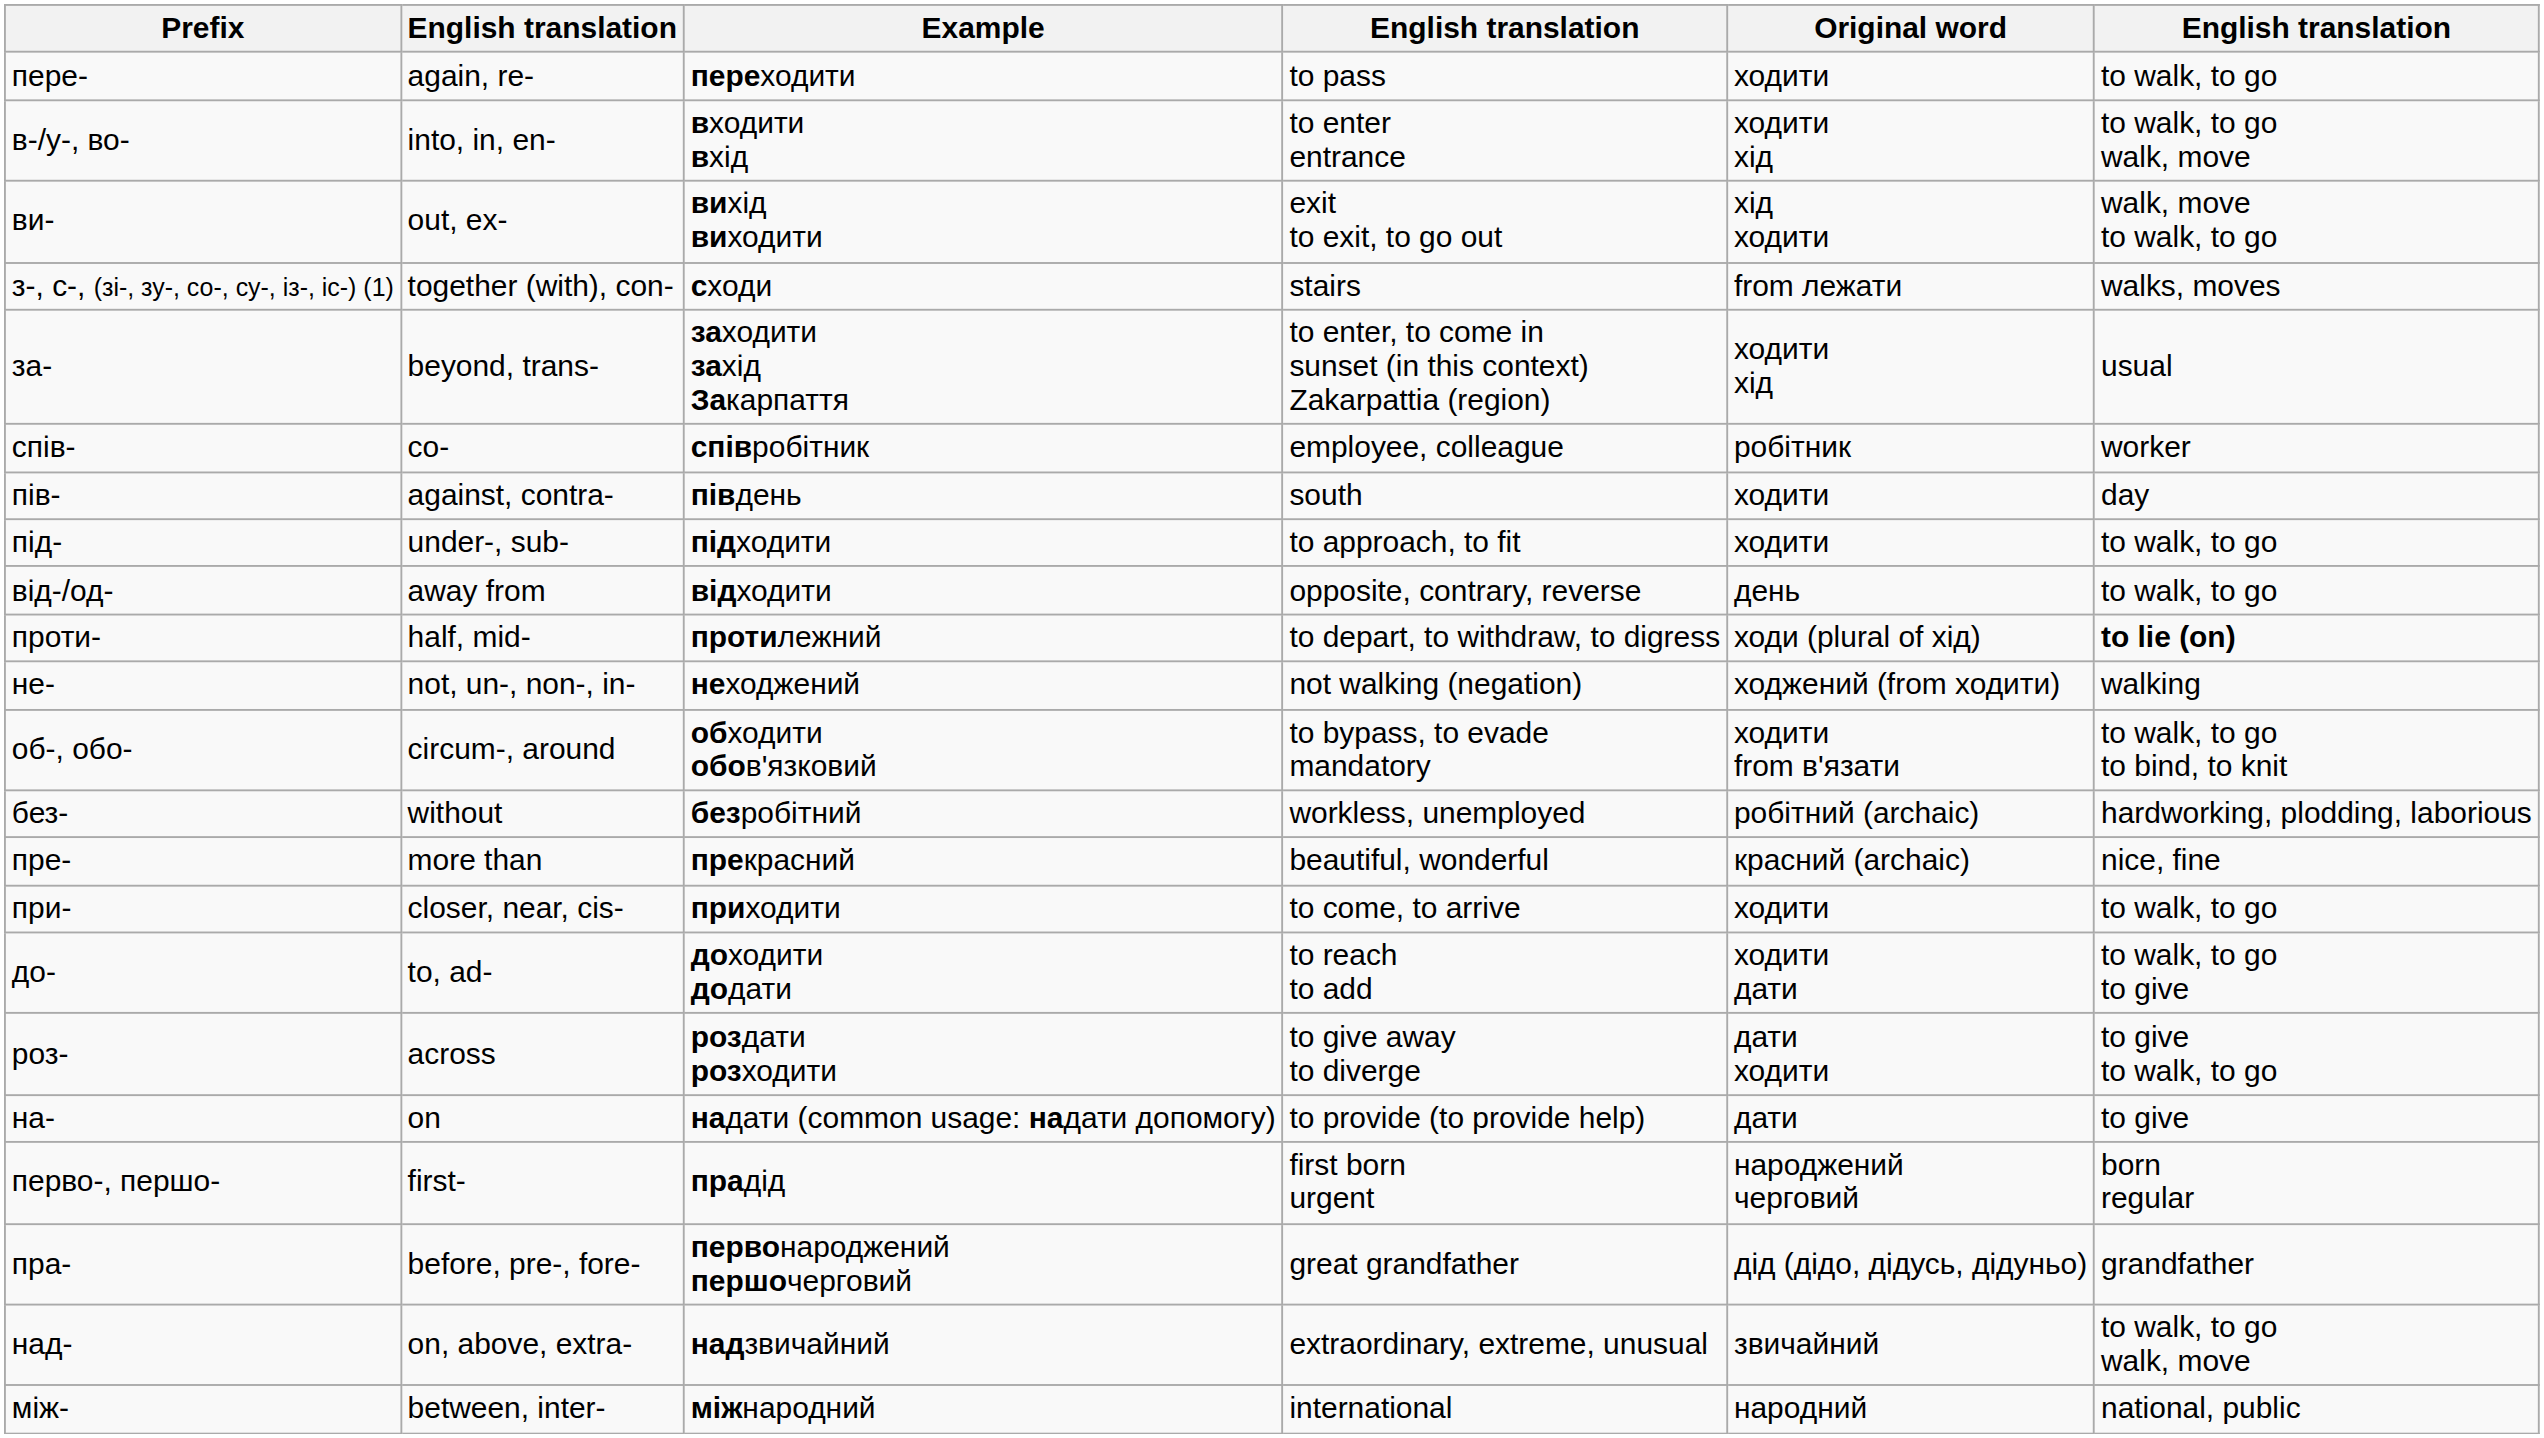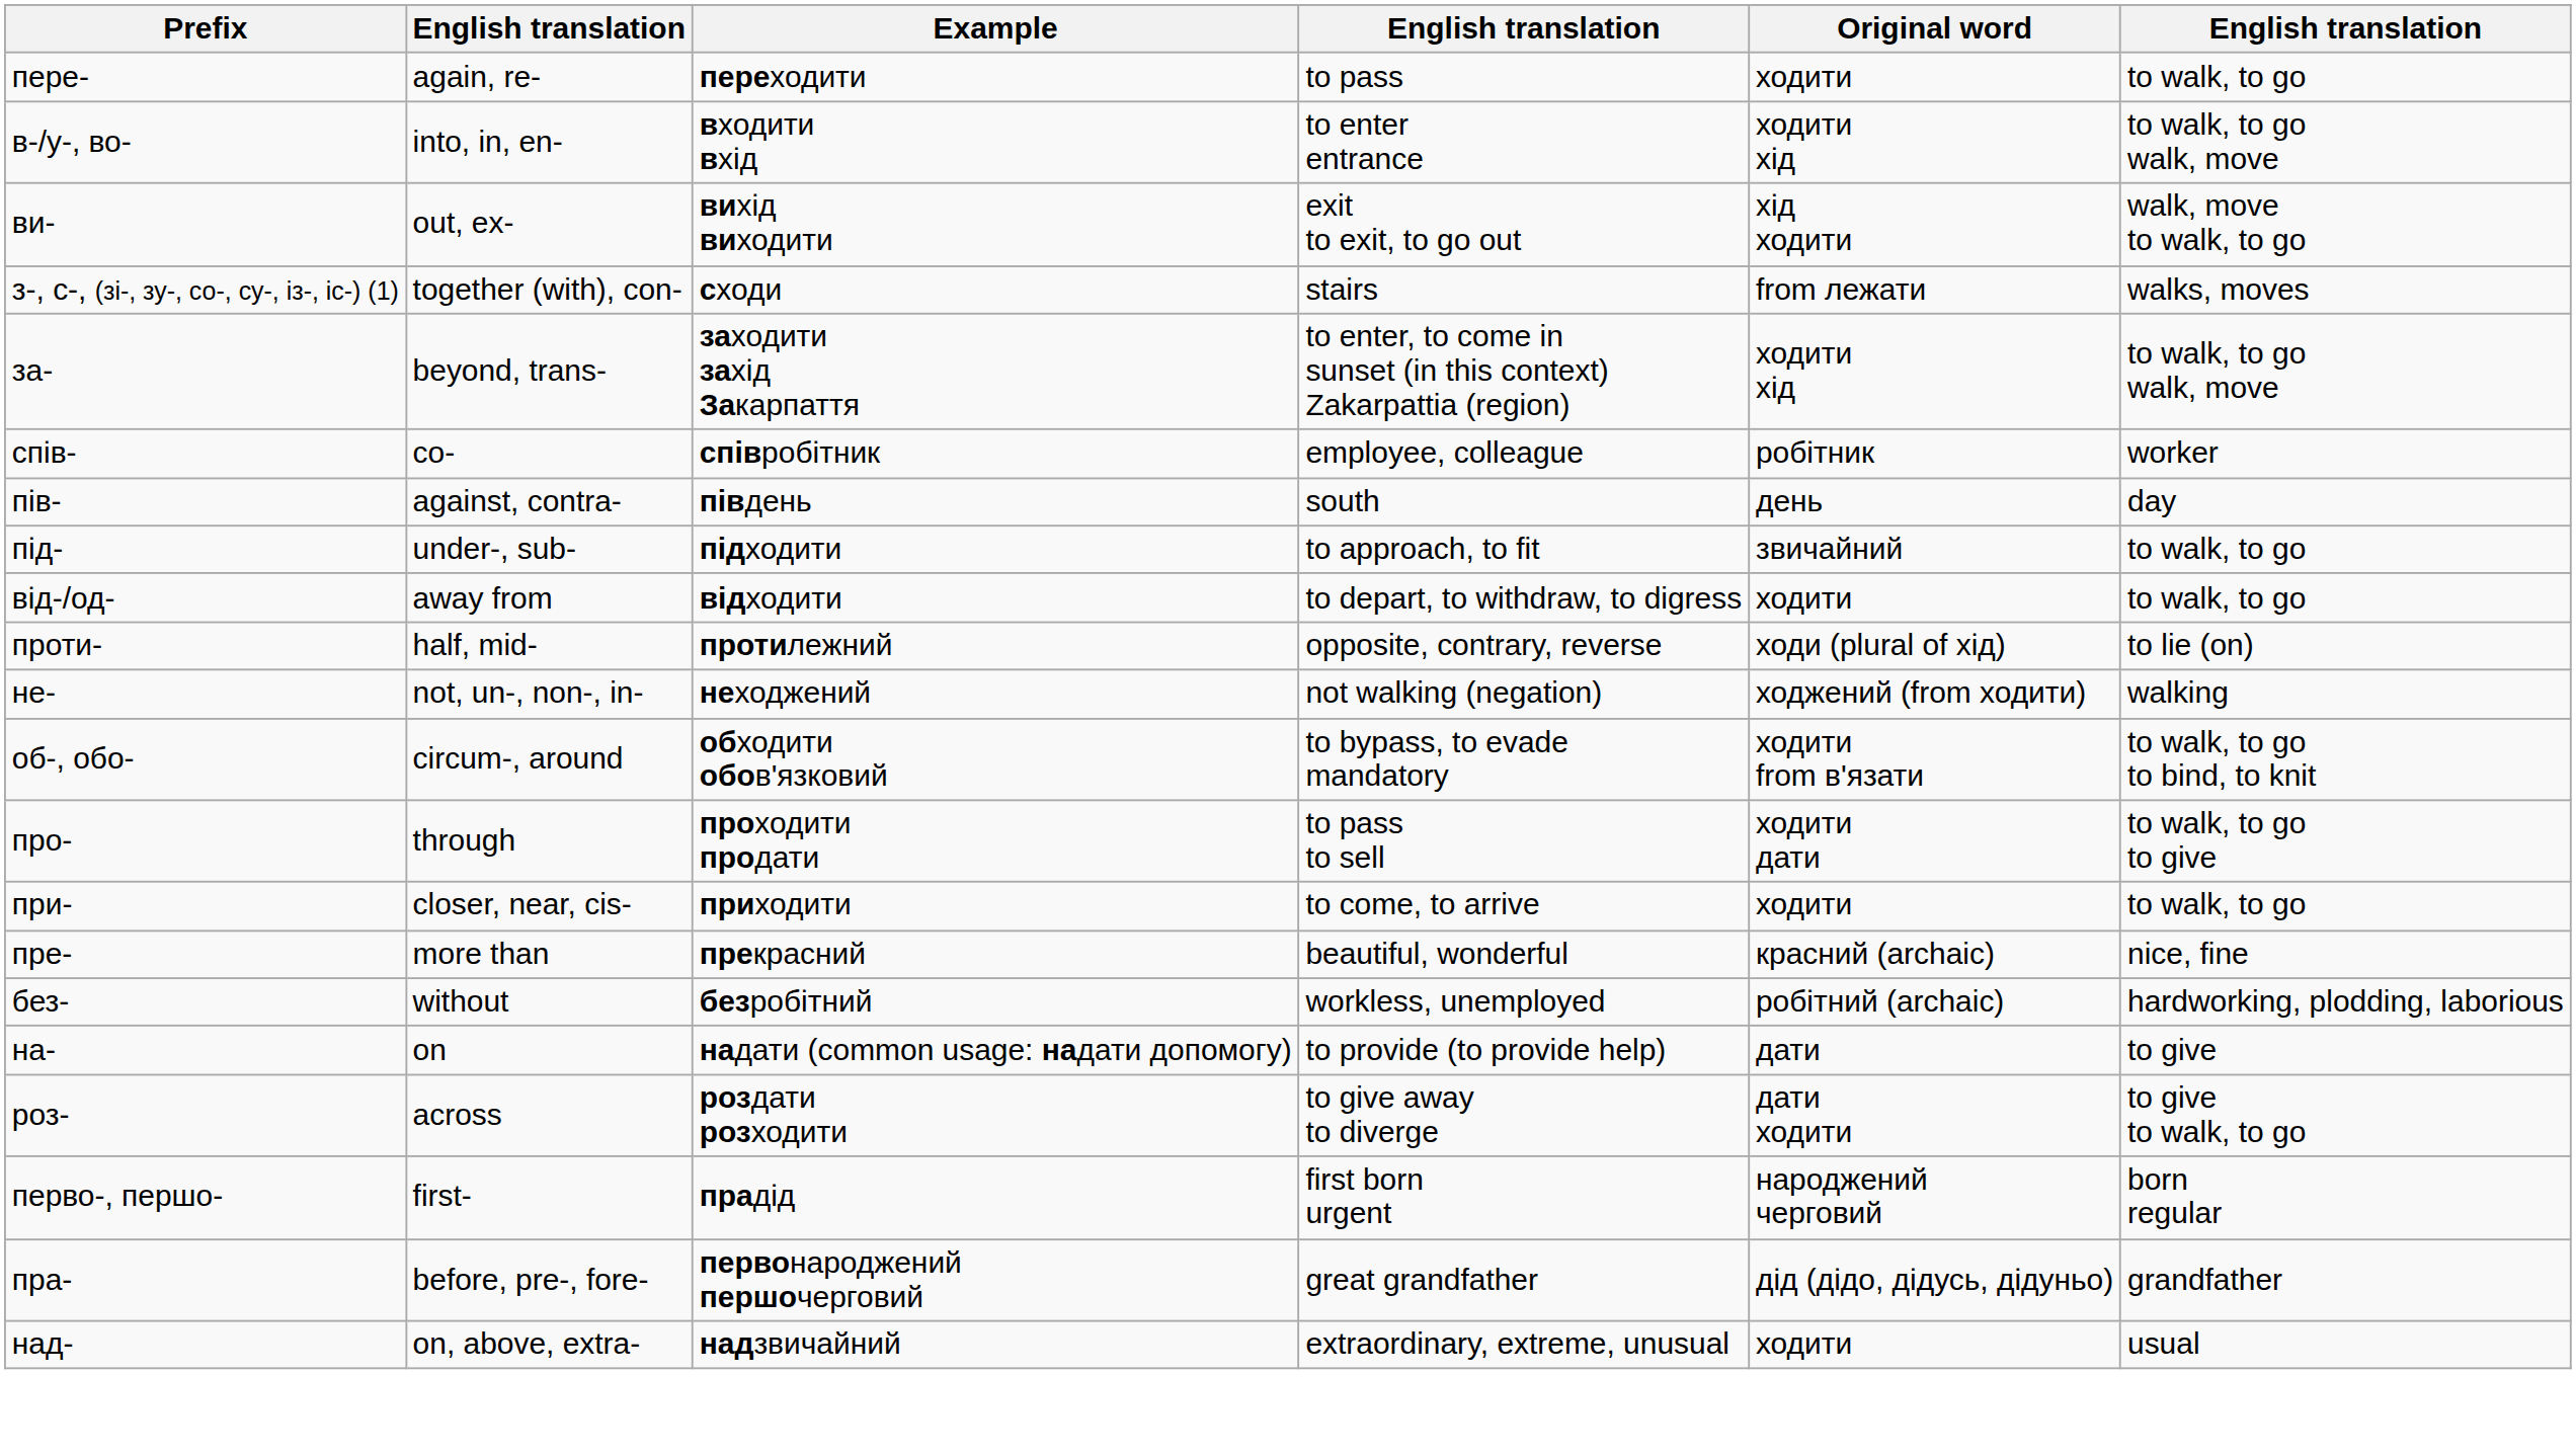 <table class="wikitable" align="center">
 <tr>
 <th>Prefix</th>
 <th>English translation</th>
 <th>Example</th>
 <th>English translation</th>
 <th>Original word</th>
 <th>English translation</th>
 </tr>
 <tr>
 <td>пере-</td>
 <td>again, re-</td>
 <td><strong>пере</strong>ходити</td>
 <td>to pass</td>
 <td>ходити</td>
 <td>to walk, to go</td>
 </tr>
 <tr>
 <td>в-/у-, во-</td>
 <td>into, in, en-</td>
 <td><strong>в</strong>ходити<br><strong>в</strong>хід</td>
 <td>to enter<br>entrance</td>
 <td>ходити<br>хід</td>
 <td>to walk, to go<br>walk, move</td>
 </tr>
 <tr>
 <td>ви-</td>
 <td>out, ex-</td>
 <td><strong>ви</strong>хід<br><strong>ви</strong>ходити</td>
 <td>exit<br>to exit, to go out</td>
 <td>хід<br>ходити</td>
 <td>walk, move<br>to walk, to go</td>
 </tr>
 <tr>
 <td>з-, с-, <small>(зі-, зу-, со-, су-, із-, іс-) (1)</small></td>
 <td>together (with), con-</td>
 <td><strong>с</strong>ходи</td>
 <td>stairs</td>
 <td>from лежати</td>
 <td>walks, moves</td>
 </tr>
 <tr>
 <td>за-</td>
 <td>beyond, trans-</td>
 <td><strong>за</strong>ходити<br><strong>за</strong>хід<br><strong>За</strong>карпаття</td>
 <td>to enter, to come in<br>sunset (in this context)<br>Zakarpattia (region)</td>
 <td>ходити<br>хід</td>
-<td>usual</td>
+<td>to walk, to go<br>walk, move</td>
 </tr>
 <tr>
 <td>спів-</td>
 <td>co-</td>
 <td><strong>спів</strong>робітник</td>
 <td>employee, colleague</td>
 <td>робітник</td>
 <td>worker</td>
 </tr>
 <tr>
 <td>пів-</td>
 <td>against, contra-</td>
 <td><strong>пів</strong>день</td>
 <td>south</td>
-<td>ходити</td>
+<td>день</td>
 <td>day</td>
 </tr>
 <tr>
 <td>під-</td>
 <td>under-, sub-</td>
 <td><strong>під</strong>ходити</td>
 <td>to approach, to fit</td>
-<td>ходити</td>
+<td>звичайний</td>
 <td>to walk, to go</td>
 </tr>
 <tr>
 <td>від-/од-</td>
 <td>away from</td>
 <td><strong>від</strong>ходити</td>
-<td>opposite, contrary, reverse</td>
-<td>день</td>
+<td>to depart, to withdraw, to digress</td>
+<td>ходити</td>
 <td>to walk, to go</td>
 </tr>
 <tr>
 <td>проти-</td>
 <td>half, mid-</td>
 <td><strong>проти</strong>лежний</td>
-<td>to depart, to withdraw, to digress</td>
+<td>opposite, contrary, reverse</td>
 <td>ходи (plural of хід)</td>
-<td><strong>to lie (on)</strong></td>
+<td>to lie (on)</td>
 </tr>
 <tr>
 <td>не-</td>
 <td>not, un-, non-, in-</td>
 <td><strong>не</strong>ходжений</td>
 <td>not walking (negation)</td>
 <td>ходжений (from ходити)</td>
 <td>walking</td>
 </tr>
 <tr>
 <td>об-, обо-</td>
 <td>circum-, around</td>
 <td><strong>об</strong>ходити<br><strong>обо</strong>в'язковий</td>
 <td>to bypass, to evade<br>mandatory</td>
 <td>ходити<br>from в'язати</td>
 <td>to walk, to go<br>to bind, to knit</td>
 </tr>
 <tr>
-<td>без-</td>
-<td>without</td>
-<td><strong>без</strong>робітний</td>
-<td>workless, unemployed</td>
-<td>робітний (archaic)</td>
-<td>hardworking, plodding, laborious</td>
+<td>про-</td>
+<td>through</td>
+<td><strong>про</strong>ходити<br><strong>про</strong>дати</td>
+<td>to pass<br>to sell</td>
+<td>ходити<br>дати</td>
+<td>to walk, to go<br>to give</td>
+</tr>
+<tr>
+<td>при-</td>
+<td>closer, near, cis-</td>
+<td><strong>при</strong>ходити</td>
+<td>to come, to arrive</td>
+<td>ходити</td>
+<td>to walk, to go</td>
 </tr>
 <tr>
 <td>пре-</td>
 <td>more than</td>
 <td><strong>пре</strong>красний</td>
 <td>beautiful, wonderful</td>
 <td>красний (archaic)</td>
 <td>nice, fine</td>
 </tr>
 <tr>
-<td>при-</td>
-<td>closer, near, cis-</td>
-<td><strong>при</strong>ходити</td>
-<td>to come, to arrive</td>
-<td>ходити</td>
-<td>to walk, to go</td>
+<td>без-</td>
+<td>without</td>
+<td><strong>без</strong>робітний</td>
+<td>workless, unemployed</td>
+<td>робітний (archaic)</td>
+<td>hardworking, plodding, laborious</td>
 </tr>
 <tr>
-<td>до-</td>
-<td>to, ad-</td>
-<td><strong>до</strong>ходити<br><strong>до</strong>дати</td>
-<td>to reach<br>to add</td>
-<td>ходити<br>дати</td>
-<td>to walk, to go<br>to give</td>
+<td>на-</td>
+<td>on</td>
+<td><strong>на</strong>дати (common usage: <strong>на</strong>дати допомогу)</td>
+<td>to provide (to provide help)</td>
+<td>дати</td>
+<td>to give</td>
 </tr>
 <tr>
 <td>роз-</td>
 <td>across</td>
 <td><strong>роз</strong>дати<br><strong>роз</strong>ходити</td>
 <td>to give away<br>to diverge</td>
 <td>дати<br>ходити</td>
 <td>to give<br>to walk, to go</td>
-</tr>
-<tr>
-<td>на-</td>
-<td>on</td>
-<td><strong>на</strong>дати (common usage: <strong>на</strong>дати допомогу)</td>
-<td>to provide (to provide help)</td>
-<td>дати</td>
-<td>to give</td>
 </tr>
 <tr>
 <td>перво-, першо-</td>
 <td>first-</td>
 <td><strong>пра</strong>дід</td>
 <td>first born<br>urgent</td>
 <td>народжений<br>черговий</td>
 <td>born<br>regular</td>
 </tr>
 <tr>
 <td>пра-</td>
 <td>before, pre-, fore-</td>
 <td><strong>перво</strong>народжений<br><strong>першо</strong>черговий</td>
 <td>great grandfather</td>
 <td>дід (дідо, дідусь, дідуньо)</td>
 <td>grandfather</td>
 </tr>
 <tr>
 <td>над-</td>
 <td>on, above, extra-</td>
 <td><strong>над</strong>звичайний</td>
 <td>extraordinary, extreme, unusual</td>
-<td>звичайний</td>
-<td>to walk, to go<br>walk, move</td>
-</tr>
-<tr>
-<td>між-</td>
-<td>between, inter-</td>
-<td><strong>між</strong>народний</td>
-<td>international</td>
-<td>народний</td>
-<td>national, public</td>
+<td>ходити</td>
+<td>usual</td>
 </tr>
 </table>
